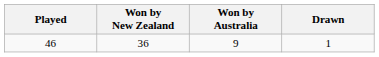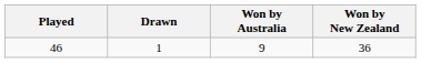 <table class="wikitable">
 <tr>
 <th width="126.7">Played</th>
+<th width="126.7">Drawn</th>
+<th width="126.8">Won by<br>Australia</th>
 <th width="126.8">Won by<br>New Zealand</th>
-<th width="126.8">Won by<br>Australia</th>
-<th width="126.7">Drawn</th>
 </tr>
 <tr>
 <td align=center>46</td>
+<td align=center>1</td>
+<td align=center>9</td>
 <td align="center">36</td>
-<td align=center>9</td>
-<td align=center>1</td>
 </tr>
 </table>
